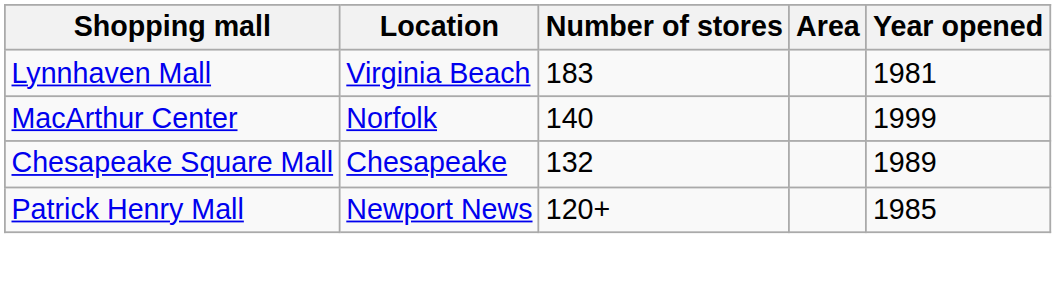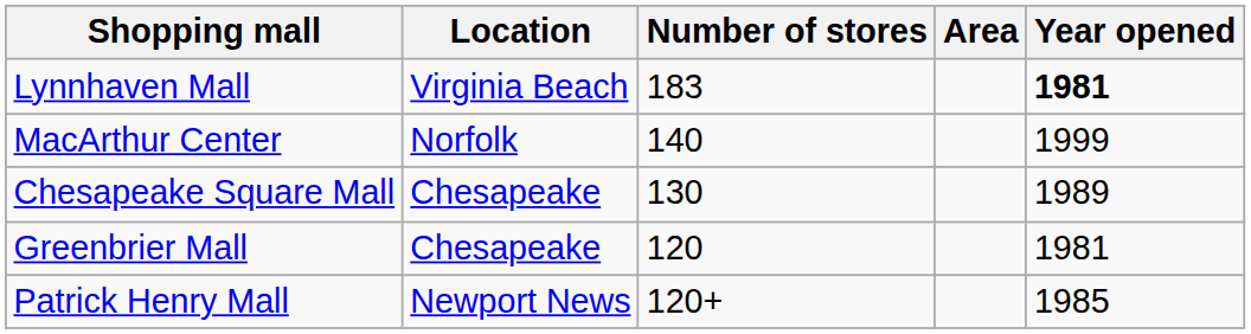 <table class="wikitable">
 <tr>
 <th>Shopping mall</th>
 <th>Location</th>
 <th>Number of stores</th>
 <th>Area</th>
 <th>Year opened</th>
 </tr>
 <tr>
 <td><a href='#'>Lynnhaven Mall</a></td>
 <td><a href='#'>Virginia Beach</a></td>
 <td>183</td>
 <td></td>
-<td>1981</td>
+<td><strong>1981</strong></td>
 </tr>
 <tr>
 <td><a href='#'>MacArthur Center</a></td>
 <td><a href='#'>Norfolk</a></td>
 <td>140</td>
 <td></td>
 <td>1999</td>
 </tr>
 <tr>
 <td><a href='#'>Chesapeake Square Mall</a></td>
 <td><a href='#'>Chesapeake</a></td>
-<td>132</td>
+<td>130</td>
 <td></td>
 <td>1989</td>
+</tr>
+<tr>
+<td><a href='#'>Greenbrier Mall</a></td>
+<td><a href='#'>Chesapeake</a></td>
+<td>120</td>
+<td></td>
+<td>1981</td>
 </tr>
 <tr>
 <td><a href='#'>Patrick Henry Mall</a></td>
 <td><a href='#'>Newport News</a></td>
 <td>120+</td>
 <td></td>
 <td>1985</td>
 </tr>
 </table>
